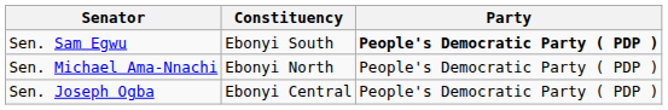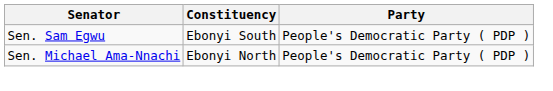 <table class="wikitable">
 <tr>
 <th>Senator</th>
 <th>Constituency</th>
 <th>Party</th>
 </tr>
 <tr>
 <td>Sen. <a href='#'>Sam Egwu</a></td>
 <td>Ebonyi South</td>
-<td><strong>People's Democratic Party ( PDP )</strong></td>
+<td>People's Democratic Party ( PDP )</td>
 </tr>
 <tr>
 <td>Sen. <a href='#'>Michael Ama-Nnachi</a></td>
 <td>Ebonyi North</td>
 <td>People's Democratic Party ( PDP )</td>
 </tr>
-<tr>
-<td>Sen. <a href='#'>Joseph Ogba</a></td>
-<td>Ebonyi Central</td>
-<td>People's Democratic Party ( PDP )</td>
-</tr>
 </table>
